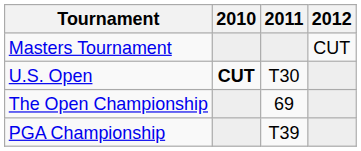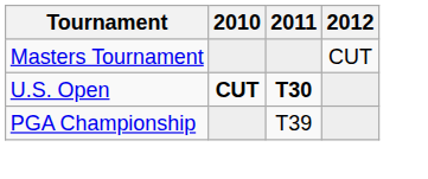 <table class="wikitable" style="font-size:95%;text-align:center;">
 <tr>
 <th>Tournament</th>
 <th>2010</th>
 <th>2011</th>
 <th>2012</th>
 </tr>
 <tr>
 <td align=left><a href='#'>Masters Tournament</a></td>
 <td style="background:#eeeeee;"></td>
 <td style="background:#eeeeee;"></td>
 <td>CUT</td>
 </tr>
 <tr>
 <td align=left><a href='#'>U.S. Open</a></td>
 <td><strong>CUT</strong></td>
-<td>T30</td>
-<td style="background:#eeeeee;"></td>
-</tr>
-<tr>
-<td align=left><a href='#'>The Open Championship</a></td>
-<td style="background:#eeeeee;"></td>
-<td>69</td>
+<td><strong>T30</strong></td>
 <td style="background:#eeeeee;"></td>
 </tr>
 <tr>
 <td align=left><a href='#'>PGA Championship</a></td>
 <td style="background:#eeeeee;"></td>
 <td>T39</td>
 <td style="background:#eeeeee;"></td>
 </tr>
 </table>
